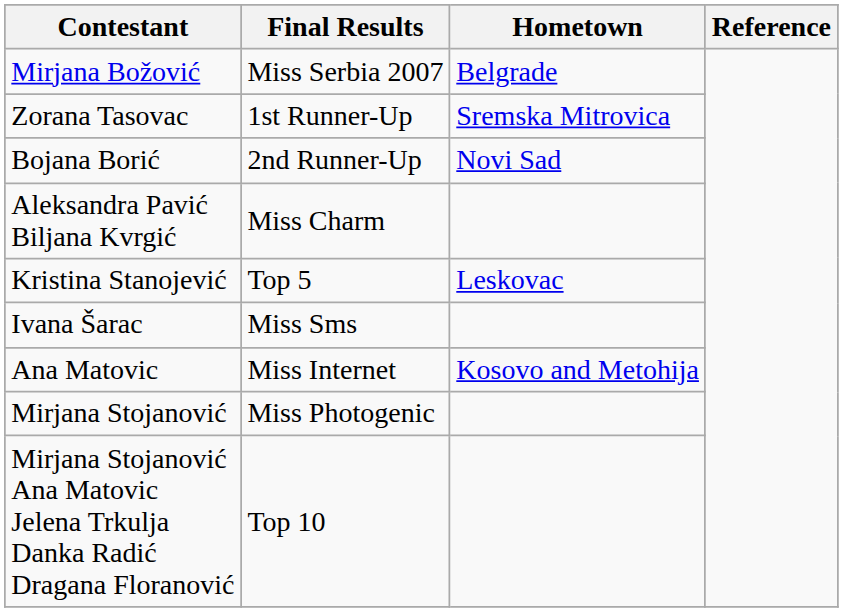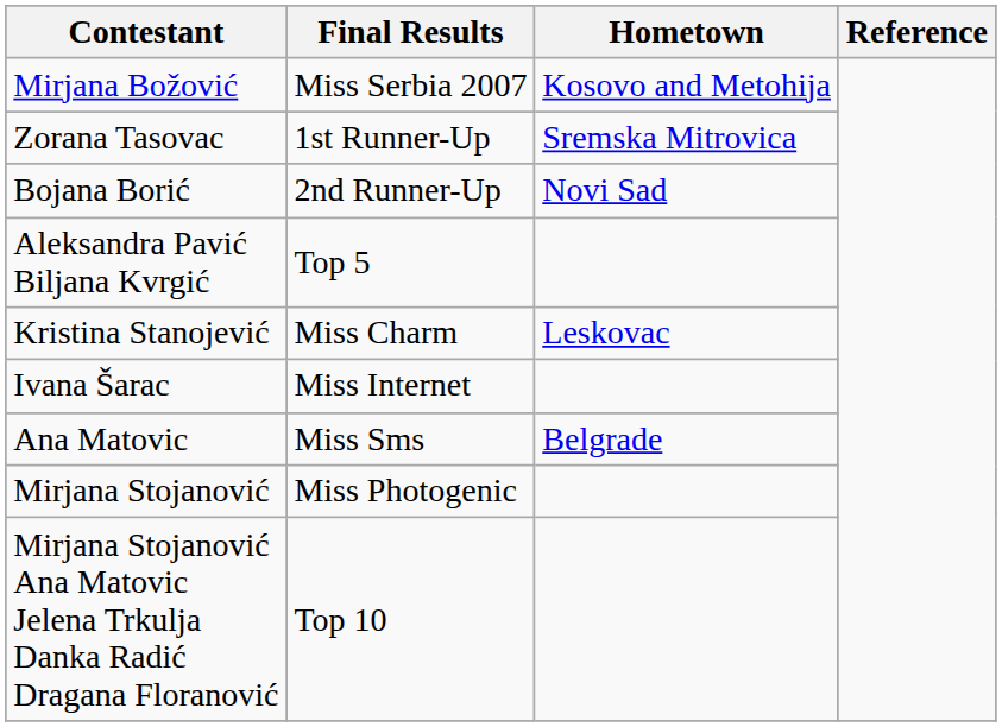 <table class="wikitable sortable">
 <tr>
 <th>Contestant</th>
 <th>Final Results</th>
 <th>Hometown</th>
 <th>Reference</th>
 </tr>
 <tr>
 <td><a href='#'>Mirjana Božović</a></td>
 <td>Miss Serbia 2007</td>
-<td><a href='#'>Belgrade</a></td>
+<td><a href='#'>Kosovo and Metohija</a></td>
 <td rowspan="9"></td>
 </tr>
 <tr>
 <td>Zorana Tasovac</td>
 <td>1st Runner-Up</td>
 <td><a href='#'>Sremska Mitrovica</a></td>
 </tr>
 <tr>
 <td>Bojana Borić</td>
 <td>2nd Runner-Up</td>
 <td><a href='#'>Novi Sad</a></td>
 </tr>
 <tr>
 <td>Aleksandra Pavić <br> Biljana Kvrgić</td>
-<td>Miss Charm</td>
+<td>Top 5</td>
 <td></td>
 </tr>
 <tr>
 <td>Kristina Stanojević</td>
-<td>Top 5</td>
+<td>Miss Charm</td>
 <td><a href='#'>Leskovac</a></td>
 </tr>
 <tr>
 <td>Ivana Šarac</td>
-<td>Miss Sms</td>
+<td>Miss Internet</td>
 <td></td>
 </tr>
 <tr>
 <td>Ana Matovic</td>
-<td>Miss Internet</td>
-<td><a href='#'>Kosovo and Metohija</a></td>
+<td>Miss Sms</td>
+<td><a href='#'>Belgrade</a></td>
 </tr>
 <tr>
 <td>Mirjana Stojanović</td>
 <td>Miss Photogenic</td>
 <td></td>
 </tr>
 <tr>
 <td>Mirjana Stojanović<br>Ana Matovic<br>Jelena Trkulja<br>Danka Radić<br>Dragana Floranović</td>
 <td>Top 10</td>
 <td></td>
 </tr>
 </table>
